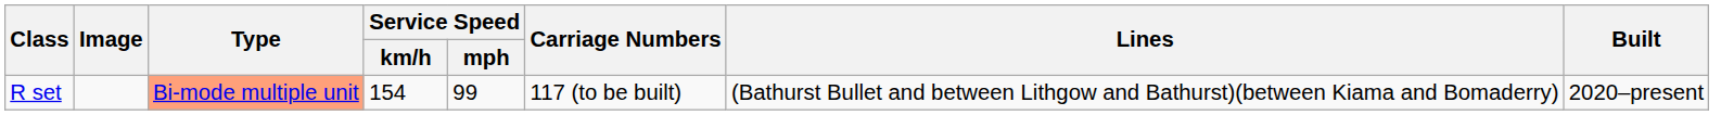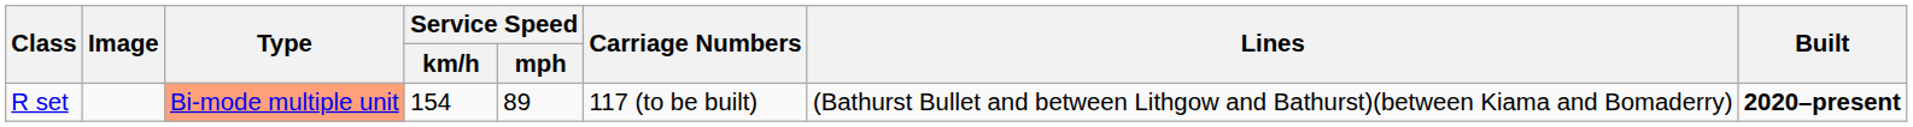 <table class="wikitable">
 <tr>
 <th rowspan="2">Class</th>
 <th rowspan="2">Image</th>
 <th rowspan="2">Type</th>
 <th colspan="2">Service Speed</th>
 <th rowspan="2">Carriage Numbers</th>
 <th rowspan="2">Lines</th>
 <th rowspan="2">Built</th>
 </tr>
 <tr bgcolor="#f9f9f9">
 <th>km/h</th>
 <th>mph</th>
 </tr>
 <tr>
 <td><a href='#'>R set</a></td>
 <td></td>
 <td style="background: lightsalmon;"><a href='#'>Bi-mode multiple unit</a></td>
 <td>154</td>
-<td>99</td>
+<td>89</td>
 <td>117 (to be built)</td>
 <td>(Bathurst Bullet and between Lithgow and Bathurst)(between Kiama and Bomaderry)</td>
-<td>2020–present</td>
+<td><strong>2020–present</strong></td>
 </tr>
 </table>
